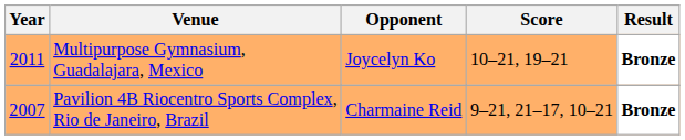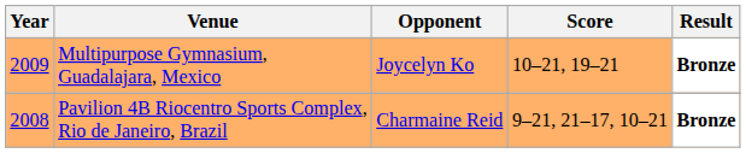 <table class="sortable wikitable" style="font-size: 90%;">
 <tr>
 <th>Year</th>
 <th>Venue</th>
 <th>Opponent</th>
 <th>Score</th>
 <th>Result</th>
 </tr>
 <tr style="background:#FFB069">
-<td align="center"><a href='#'>2011</a></td>
+<td align="center"><a href='#'>2009</a></td>
 <td align="left"><a href='#'>Multipurpose Gymnasium</a>,<br><a href='#'>Guadalajara</a>, <a href='#'>Mexico</a></td>
 <td align="left"> <a href='#'>Joycelyn Ko</a></td>
 <td align="left">10–21, 19–21</td>
 <td style="text-align:left; background:white"> <strong>Bronze</strong></td>
 </tr>
 <tr>
 </tr>
 <tr style="background:#FFB069">
-<td align="center"><a href='#'>2007</a></td>
+<td align="center"><a href='#'>2008</a></td>
 <td align="left"><a href='#'>Pavilion 4B Riocentro Sports Complex</a>,<br><a href='#'>Rio de Janeiro</a>, <a href='#'>Brazil</a></td>
 <td align="left"> <a href='#'>Charmaine Reid</a></td>
 <td align="left">9–21, 21–17, 10–21</td>
 <td style="text-align:left; background:white"> <strong>Bronze</strong></td>
 </tr>
 </table>
